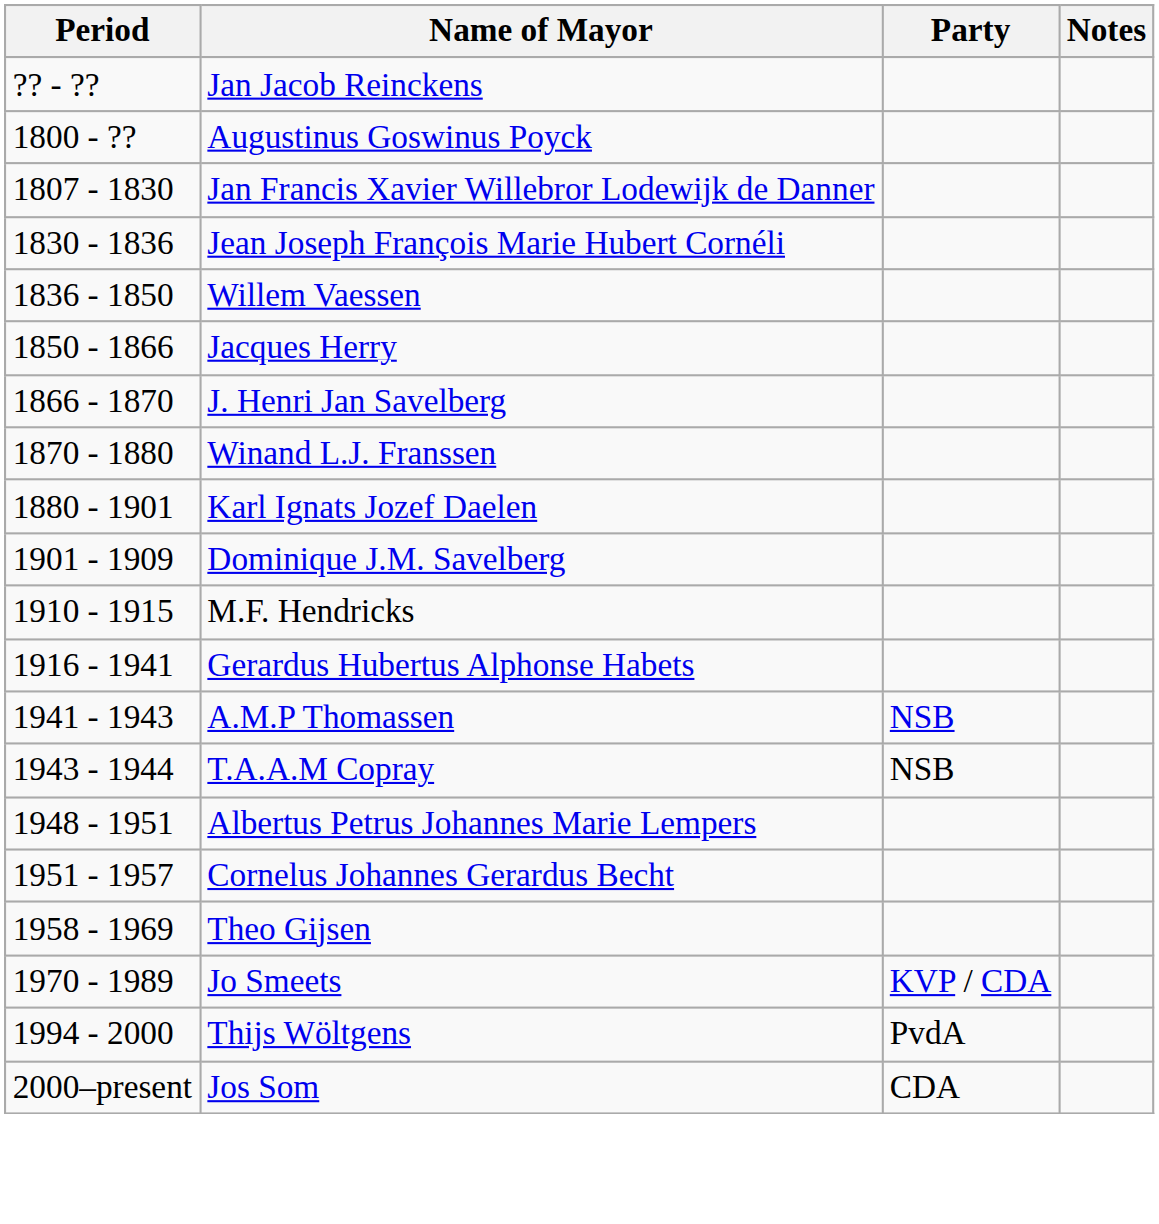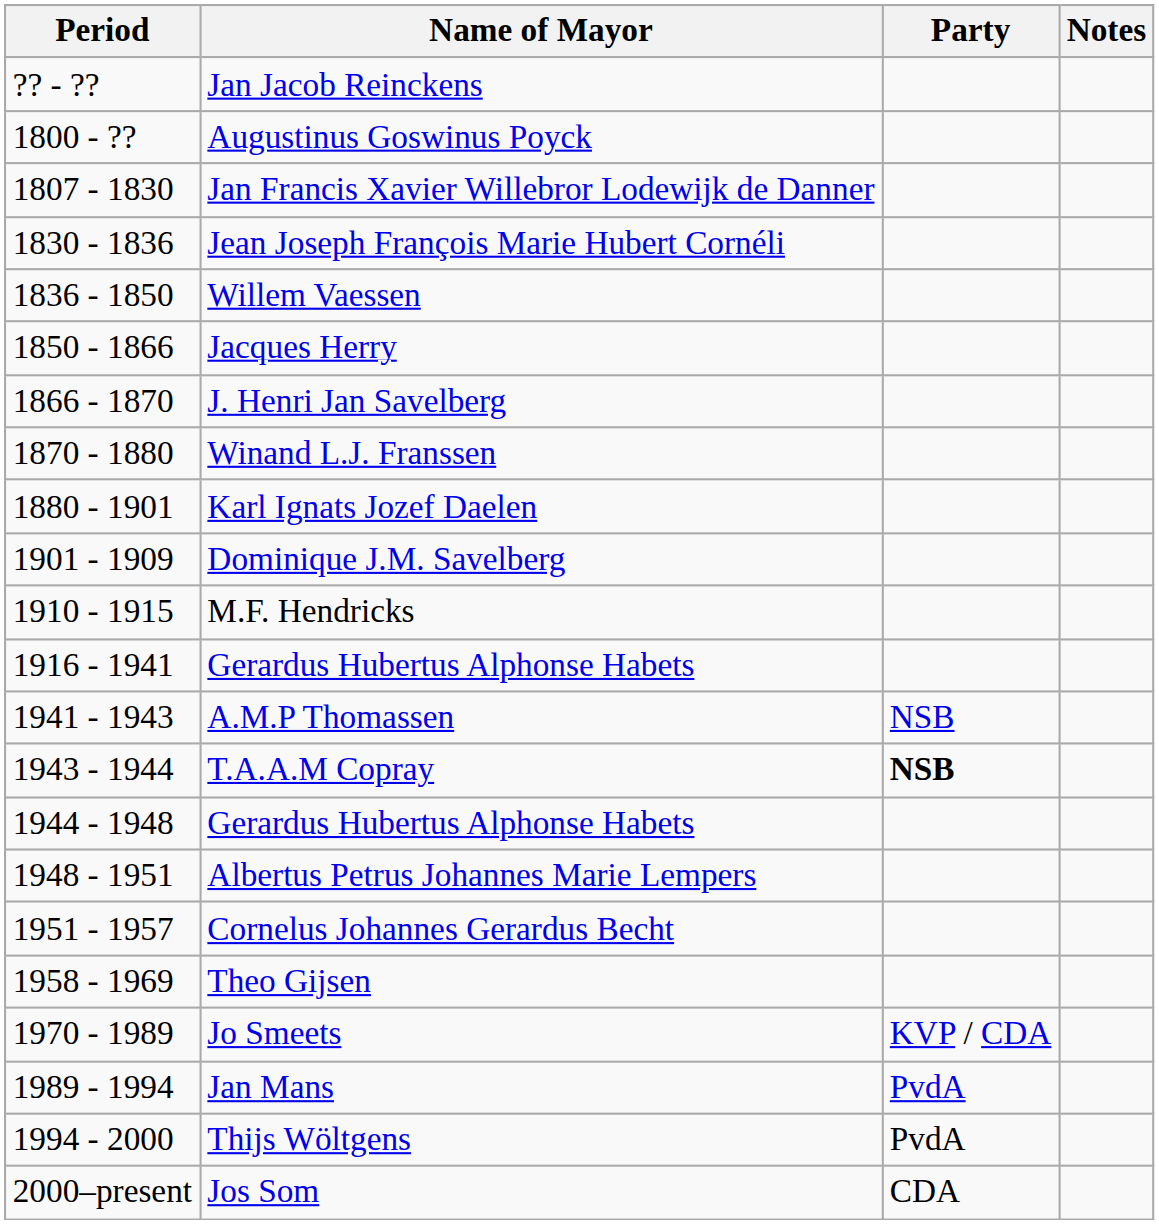 <table class="wikitable vatop">
 <tr>
 <th>Period</th>
 <th>Name of Mayor</th>
 <th>Party</th>
 <th>Notes</th>
 </tr>
 <tr>
 <td>?? - ??</td>
 <td><a href='#'>Jan Jacob Reinckens</a></td>
 <td></td>
 <td></td>
 </tr>
 <tr>
 <td>1800 - ??</td>
 <td><a href='#'>Augustinus Goswinus Poyck</a></td>
 <td></td>
 <td></td>
 </tr>
 <tr>
 <td>1807 - 1830</td>
 <td><a href='#'>Jan Francis Xavier Willebror Lodewijk de Danner</a></td>
 <td></td>
 <td></td>
 </tr>
 <tr>
 <td>1830 - 1836</td>
 <td><a href='#'>Jean Joseph François Marie Hubert Cornéli</a></td>
 <td></td>
 <td></td>
 </tr>
 <tr>
 <td>1836 - 1850</td>
 <td><a href='#'>Willem Vaessen</a></td>
 <td></td>
 <td></td>
 </tr>
 <tr>
 <td>1850 - 1866</td>
 <td><a href='#'>Jacques Herry</a></td>
 <td></td>
 <td></td>
 </tr>
 <tr>
 <td>1866 - 1870</td>
 <td><a href='#'>J. Henri Jan Savelberg</a></td>
 <td></td>
 <td></td>
 </tr>
 <tr>
 <td>1870 - 1880</td>
 <td><a href='#'>Winand L.J. Franssen</a></td>
 <td></td>
 <td></td>
 </tr>
 <tr>
 <td>1880 - 1901</td>
 <td><a href='#'>Karl Ignats Jozef Daelen</a></td>
 <td></td>
 <td></td>
 </tr>
 <tr>
 <td>1901 - 1909</td>
 <td><a href='#'>Dominique J.M. Savelberg</a></td>
 <td></td>
 <td></td>
 </tr>
 <tr>
 <td>1910 - 1915</td>
 <td>M.F. Hendricks</td>
 <td></td>
 <td></td>
 </tr>
 <tr>
 <td>1916 - 1941</td>
 <td><a href='#'>Gerardus Hubertus Alphonse Habets</a></td>
 <td></td>
 <td></td>
 </tr>
 <tr>
 <td>1941 - 1943</td>
 <td><a href='#'>A.M.P Thomassen</a></td>
 <td><a href='#'>NSB</a></td>
 <td></td>
 </tr>
 <tr>
 <td>1943 - 1944</td>
 <td><a href='#'>T.A.A.M Copray</a></td>
-<td>NSB</td>
+<td><strong>NSB</strong></td>
+<td></td>
+</tr>
+<tr>
+<td>1944 - 1948</td>
+<td><a href='#'>Gerardus Hubertus Alphonse Habets</a></td>
+<td></td>
 <td></td>
 </tr>
 <tr>
 <td>1948 - 1951</td>
 <td><a href='#'>Albertus Petrus Johannes Marie Lempers</a></td>
 <td></td>
 <td></td>
 </tr>
 <tr>
 <td>1951 - 1957</td>
 <td><a href='#'>Cornelus Johannes Gerardus Becht</a></td>
 <td></td>
 <td></td>
 </tr>
 <tr>
 <td>1958 - 1969</td>
 <td><a href='#'>Theo Gijsen</a></td>
 <td></td>
 <td></td>
 </tr>
 <tr>
 <td>1970 - 1989</td>
 <td><a href='#'>Jo Smeets</a></td>
 <td><a href='#'>KVP</a> / <a href='#'>CDA</a></td>
 <td></td>
 </tr>
 <tr>
+<td>1989 - 1994</td>
+<td><a href='#'>Jan Mans</a></td>
+<td><a href='#'>PvdA</a></td>
+<td></td>
+</tr>
+<tr>
 <td>1994 - 2000</td>
 <td><a href='#'>Thijs Wöltgens</a></td>
 <td>PvdA</td>
 <td></td>
 </tr>
 <tr>
 <td>2000–present</td>
 <td><a href='#'>Jos Som</a></td>
 <td>CDA</td>
 <td></td>
 </tr>
 <tr>
 </tr>
 </table>
